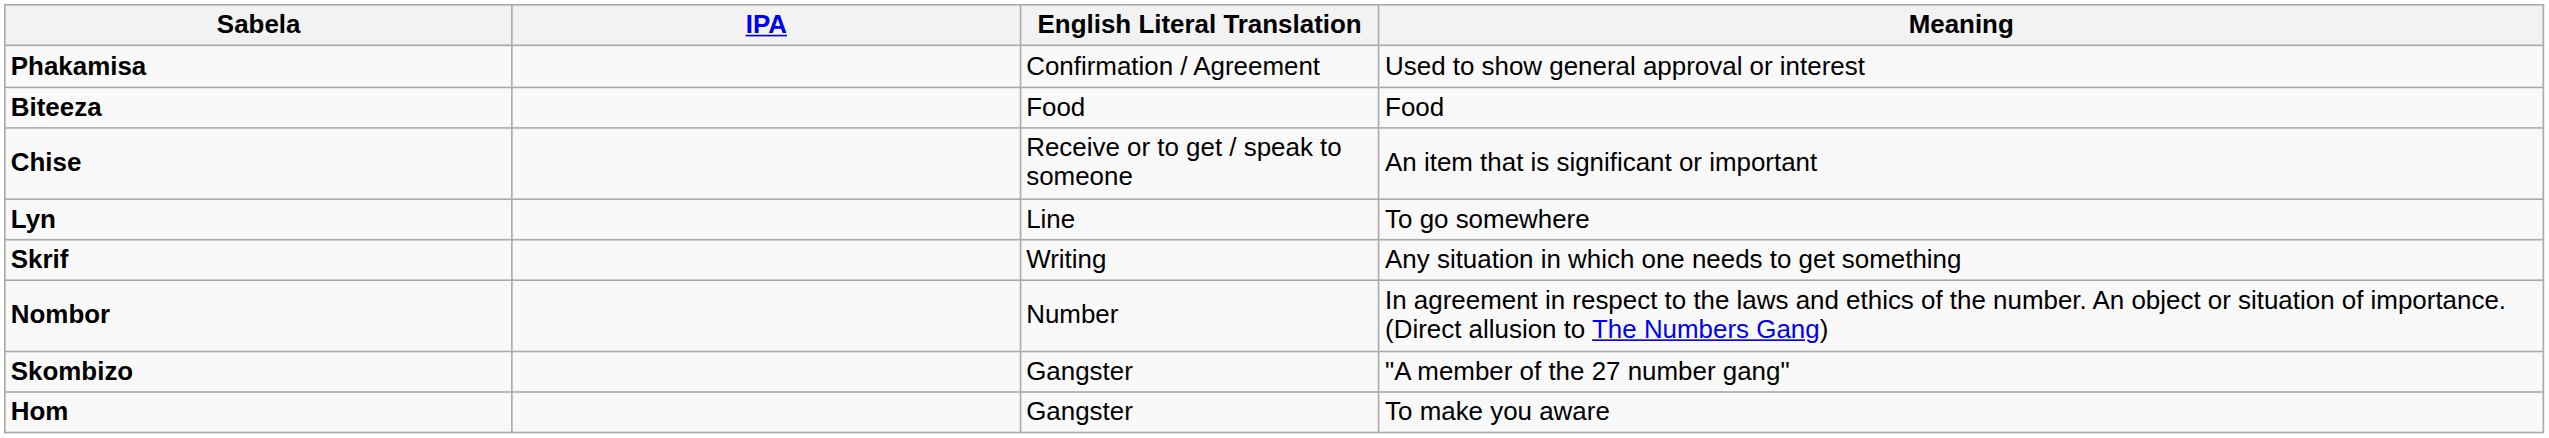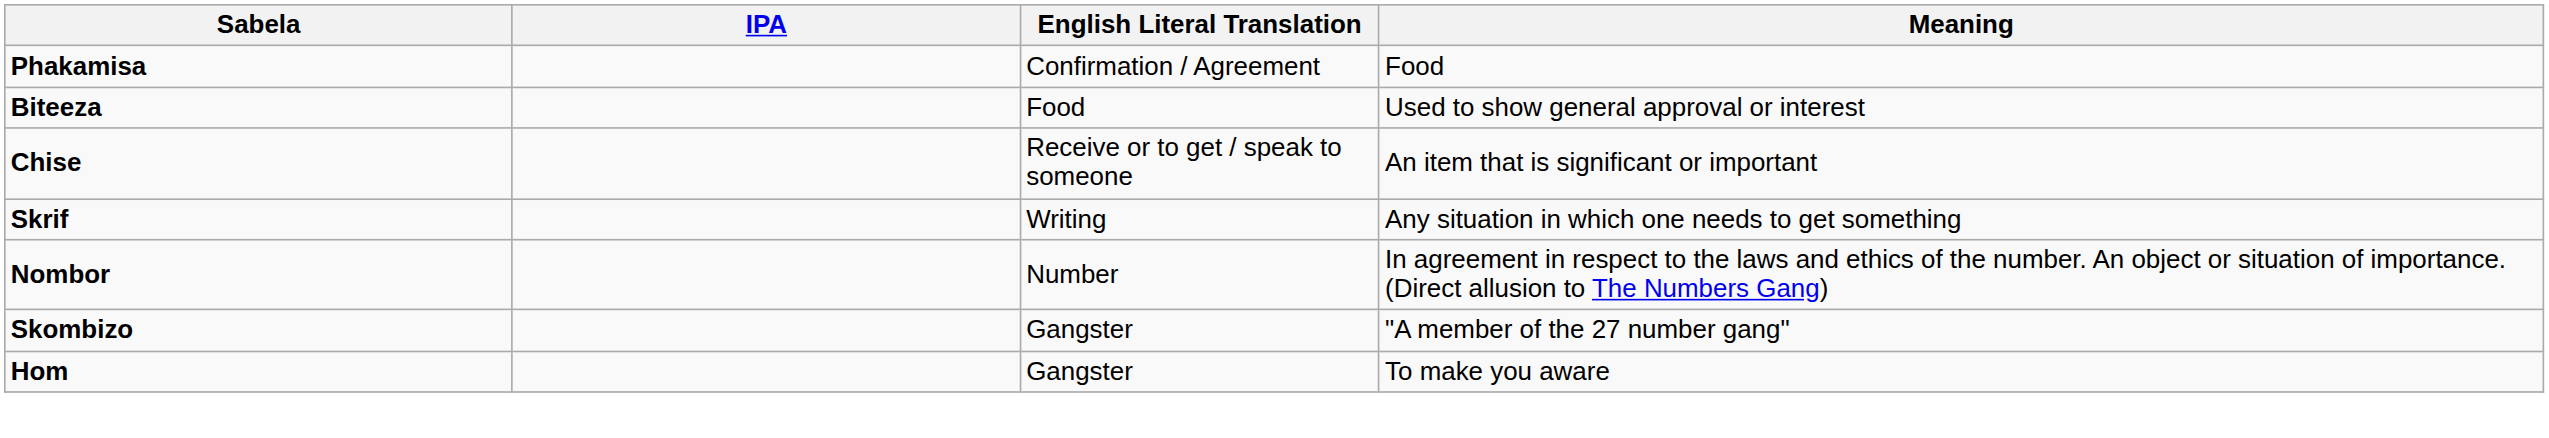 <table class="wikitable">
 <tr>
 <th style="width:20%;">Sabela</th>
 <th style="width:20%;"><a href='#'>IPA</a></th>
 <th>English Literal Translation</th>
 <th>Meaning</th>
 </tr>
 <tr>
 <td><strong>Phakamisa</strong></td>
 <td></td>
 <td>Confirmation / Agreement</td>
-<td>Used to show general approval or interest</td>
+<td>Food</td>
 </tr>
 <tr>
 <td><strong>Biteeza</strong></td>
 <td></td>
 <td>Food</td>
-<td>Food</td>
+<td>Used to show general approval or interest</td>
 </tr>
 <tr>
 <td><strong>Chise</strong></td>
 <td></td>
 <td>Receive or to get / speak to someone</td>
 <td>An item that is significant or important</td>
-</tr>
-<tr>
-<td><strong>Lyn</strong></td>
-<td></td>
-<td>Line</td>
-<td>To go somewhere</td>
 </tr>
 <tr>
 <td><strong>Skrif</strong></td>
 <td></td>
 <td>Writing</td>
 <td>Any situation in which one needs to get something</td>
 </tr>
 <tr>
 <td><strong>Nombor</strong></td>
 <td></td>
 <td>Number</td>
 <td>In agreement in respect to the laws and ethics of the number. An object or situation of importance.  (Direct allusion to <a href='#'>The Numbers Gang</a>)</td>
 </tr>
 <tr>
 <td><strong>Skombizo</strong></td>
 <td></td>
 <td>Gangster</td>
 <td>"A member of the 27 number gang"</td>
 </tr>
 <tr>
 <td><strong>Hom</strong></td>
 <td></td>
 <td>Gangster</td>
 <td>To make you aware</td>
 </tr>
 </table>
